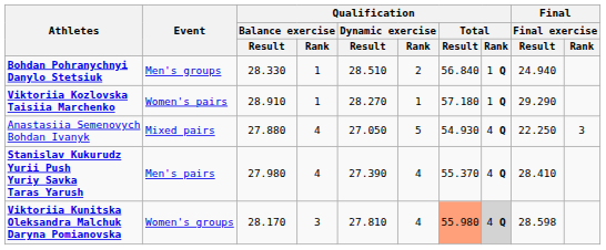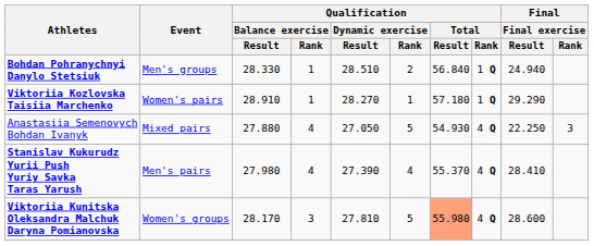 <table class=wikitable style="font-size:90%">
 <tr>
 <th rowspan="3">Athletes</th>
 <th rowspan="3">Event</th>
 <th colspan="6">Qualification</th>
 <th colspan="2">Final</th>
 </tr>
 <tr style="font-size:95%">
 <th colspan="2">Balance exercise</th>
 <th colspan="2">Dynamic exercise</th>
 <th colspan="2">Total</th>
 <th colspan="2">Final exercise</th>
 </tr>
 <tr style="font-size:95%">
 <th>Result</th>
 <th>Rank</th>
 <th>Result</th>
 <th>Rank</th>
 <th>Result</th>
 <th>Rank</th>
 <th>Result</th>
 <th>Rank</th>
 </tr>
 <tr align=center>
 <td align=left><strong><a href='#'>Bohdan Pohranychnyi</a><br><a href='#'>Danylo Stetsiuk</a></strong></td>
 <td align=left><a href='#'>Men's groups</a></td>
 <td>28.330</td>
 <td>1</td>
 <td>28.510</td>
 <td>2</td>
 <td>56.840</td>
 <td>1 <strong>Q</strong></td>
 <td>24.940</td>
 <td></td>
 </tr>
 <tr align=center>
 <td align=left><strong><a href='#'>Viktoriia Kozlovska</a><br><a href='#'>Taisiia Marchenko</a></strong></td>
 <td align=left><a href='#'>Women's pairs</a></td>
 <td>28.910</td>
 <td>1</td>
 <td>28.270</td>
 <td>1</td>
 <td>57.180</td>
 <td>1 <strong>Q</strong></td>
 <td>29.290</td>
 <td></td>
 </tr>
 <tr align=center>
 <td align=left><a href='#'>Anastasiia Semenovych</a><br><a href='#'>Bohdan Ivanyk</a></td>
 <td align=left><a href='#'>Mixed pairs</a></td>
 <td>27.880</td>
 <td>4</td>
 <td>27.050</td>
 <td>5</td>
 <td>54.930</td>
 <td>4 <strong>Q</strong></td>
 <td>22.250</td>
 <td>3</td>
 </tr>
 <tr align=center>
 <td align=left><strong><a href='#'>Stanislav Kukurudz</a><br><a href='#'>Yurii Push</a><br><a href='#'>Yuriy Savka</a><br><a href='#'>Taras Yarush</a></strong></td>
 <td align=left><a href='#'>Men's pairs</a></td>
 <td>27.980</td>
 <td>4</td>
 <td>27.390</td>
 <td>4</td>
 <td>55.370</td>
 <td>4 <strong>Q</strong></td>
 <td>28.410</td>
 <td></td>
 </tr>
 <tr align=center>
 <td align=left><strong><a href='#'>Viktoriia Kunitska</a><br><a href='#'>Oleksandra Malchuk</a><br><a href='#'>Daryna Pomianovska</a></strong></td>
 <td align=left><a href='#'>Women's groups</a></td>
 <td>28.170</td>
 <td>3</td>
 <td>27.810</td>
-<td>4</td>
+<td>5</td>
 <td style="background: lightsalmon;">55.980</td>
-<td style="background: lightgrey;">4 <strong>Q</strong></td>
-<td>28.598</td>
+<td>4 <strong>Q</strong></td>
+<td>28.600</td>
 <td></td>
 </tr>
 </table>
